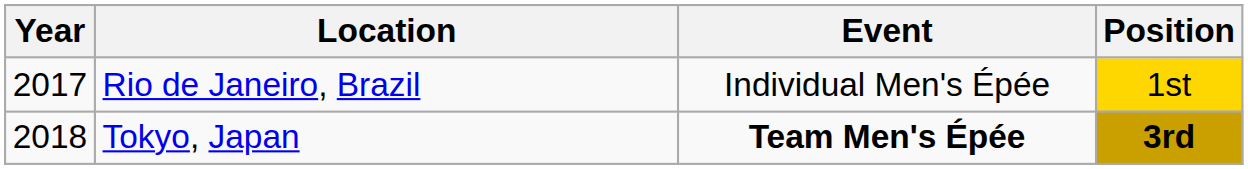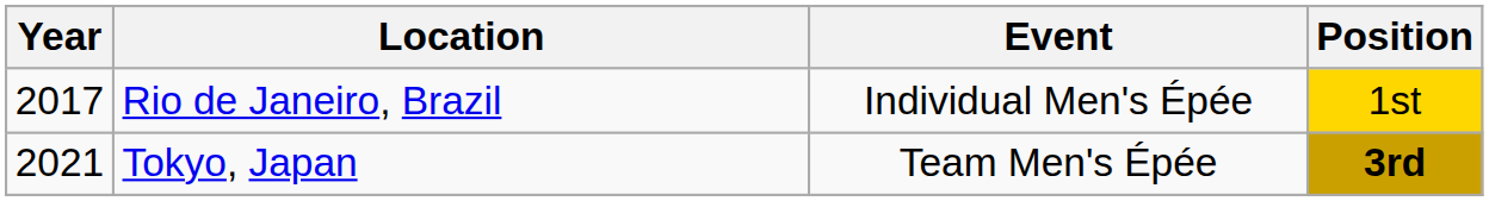 <table class="wikitable" style="text-align:center;">
 <tr>
 <th>Year</th>
 <th style="width:17em">Location</th>
 <th style="width:12em">Event</th>
 <th>Position</th>
 </tr>
 <tr>
 <td>2017</td>
 <td rowspan="1" align="left"> <a href='#'>Rio de Janeiro</a>, <a href='#'>Brazil</a></td>
 <td>Individual Men's Épée</td>
 <td bgcolor="gold">1st</td>
 </tr>
 <tr>
-<td>2018</td>
+<td>2021</td>
 <td rowspan="1" align="left"> <a href='#'>Tokyo</a>, <a href='#'>Japan</a></td>
-<td><strong>Team Men's Épée</strong></td>
+<td>Team Men's Épée</td>
 <td bgcolor="caramel"><strong>3rd</strong></td>
 </tr>
 </table>
